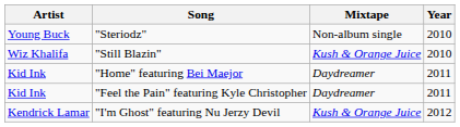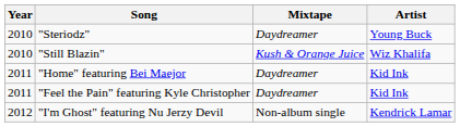 <table class="wikitable sortable">
 <tr>
-<th>Artist</th>
+<th>Year</th>
 <th>Song</th>
 <th>Mixtape</th>
-<th>Year</th>
+<th>Artist</th>
 </tr>
 <tr>
+<td>2010</td>
+<td>"Steriodz"</td>
+<td><em>Daydreamer</em></td>
 <td><a href='#'>Young Buck</a></td>
-<td>"Steriodz"</td>
-<td>Non-album single</td>
-<td>2010</td>
 </tr>
 <tr>
-<td><a href='#'>Wiz Khalifa</a></td>
+<td>2010</td>
 <td>"Still Blazin"</td>
 <td><em><a href='#'>Kush & Orange Juice</a></em></td>
-<td>2010</td>
+<td><a href='#'>Wiz Khalifa</a></td>
 </tr>
 <tr>
-<td><a href='#'>Kid Ink</a></td>
+<td>2011</td>
 <td>"Home" featuring <a href='#'>Bei Maejor</a></td>
 <td><em>Daydreamer</em></td>
-<td>2011</td>
+<td><a href='#'>Kid Ink</a></td>
 </tr>
 <tr>
-<td><a href='#'>Kid Ink</a></td>
+<td>2011</td>
 <td>"Feel the Pain" featuring Kyle Christopher</td>
 <td><em>Daydreamer</em></td>
-<td>2011</td>
+<td><a href='#'>Kid Ink</a></td>
 </tr>
 <tr>
+<td>2012</td>
+<td>"I'm Ghost" featuring Nu Jerzy Devil</td>
+<td>Non-album single</td>
 <td><a href='#'>Kendrick Lamar</a></td>
-<td>"I'm Ghost" featuring Nu Jerzy Devil</td>
-<td><em><a href='#'>Kush & Orange Juice</a></em></td>
-<td>2012</td>
 </tr>
 </table>
